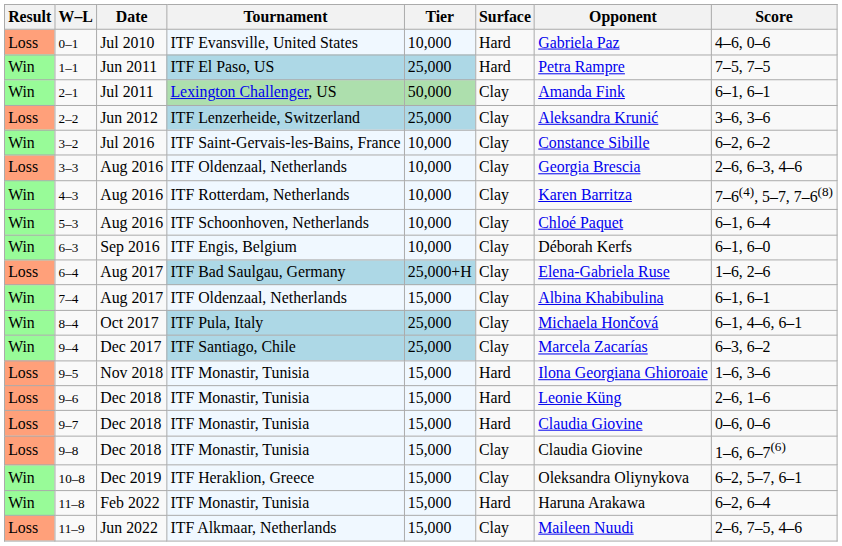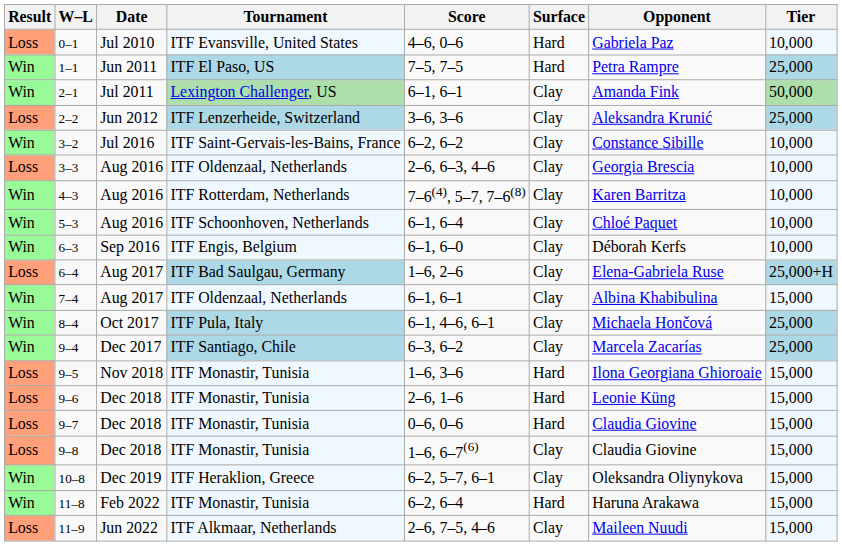 <table class="sortable wikitable">
 <tr>
 <th>Result</th>
 <th class="unsortable">W–L</th>
 <th>Date</th>
 <th>Tournament</th>
-<th>Tier</th>
+<th class="unsortable">Score</th>
 <th>Surface</th>
 <th>Opponent</th>
-<th class="unsortable">Score</th>
+<th>Tier</th>
 </tr>
 <tr>
 <td style="background:#ffa07a;">Loss</td>
 <td><small>0–1</small></td>
 <td>Jul 2010</td>
 <td style="background:#f0f8ff;">ITF Evansville, United States</td>
-<td style="background:#f0f8ff;">10,000</td>
+<td>4–6, 0–6</td>
 <td>Hard</td>
 <td> <a href='#'>Gabriela Paz</a></td>
-<td>4–6, 0–6</td>
+<td style="background:#f0f8ff;">10,000</td>
 </tr>
 <tr>
 <td style="background:#98fb98;">Win</td>
 <td><small>1–1</small></td>
 <td>Jun 2011</td>
 <td style="background:lightblue;">ITF El Paso, US</td>
-<td style="background:lightblue;">25,000</td>
+<td>7–5, 7–5</td>
 <td>Hard</td>
 <td> <a href='#'>Petra Rampre</a></td>
-<td>7–5, 7–5</td>
+<td style="background:lightblue;">25,000</td>
 </tr>
 <tr>
 <td style="background:#98fb98;">Win</td>
 <td><small>2–1</small></td>
 <td>Jul 2011</td>
 <td style="background:#addfad;"><a href='#'>Lexington Challenger</a>, US</td>
-<td style="background:#addfad;">50,000</td>
+<td>6–1, 6–1</td>
 <td>Clay</td>
 <td> <a href='#'>Amanda Fink</a></td>
-<td>6–1, 6–1</td>
+<td style="background:#addfad;">50,000</td>
 </tr>
 <tr>
 <td style="background:#ffa07a;">Loss</td>
 <td><small>2–2</small></td>
 <td>Jun 2012</td>
 <td style="background:lightblue;">ITF Lenzerheide, Switzerland</td>
-<td style="background:lightblue;">25,000</td>
+<td>3–6, 3–6</td>
 <td>Clay</td>
 <td> <a href='#'>Aleksandra Krunić</a></td>
-<td>3–6, 3–6</td>
+<td style="background:lightblue;">25,000</td>
 </tr>
 <tr>
 <td style="background:#98fb98;">Win</td>
 <td><small>3–2</small></td>
 <td>Jul 2016</td>
 <td style="background:#f0f8ff;">ITF Saint-Gervais-les-Bains, France</td>
-<td style="background:#f0f8ff;">10,000</td>
+<td>6–2, 6–2</td>
 <td>Clay</td>
 <td> <a href='#'>Constance Sibille</a></td>
-<td>6–2, 6–2</td>
+<td style="background:#f0f8ff;">10,000</td>
 </tr>
 <tr>
 <td style="background:#ffa07a;">Loss</td>
 <td><small>3–3</small></td>
 <td>Aug 2016</td>
 <td style="background:#f0f8ff;">ITF Oldenzaal, Netherlands</td>
-<td style="background:#f0f8ff;">10,000</td>
+<td>2–6, 6–3, 4–6</td>
 <td>Clay</td>
 <td> <a href='#'>Georgia Brescia</a></td>
-<td>2–6, 6–3, 4–6</td>
+<td style="background:#f0f8ff;">10,000</td>
 </tr>
 <tr>
 <td style="background:#98fb98;">Win</td>
 <td><small>4–3</small></td>
 <td>Aug 2016</td>
 <td style="background:#f0f8ff;">ITF Rotterdam, Netherlands</td>
-<td style="background:#f0f8ff;">10,000</td>
+<td>7–6<sup>(4)</sup>, 5–7, 7–6<sup>(8)</sup></td>
 <td>Clay</td>
 <td> <a href='#'>Karen Barritza</a></td>
-<td>7–6<sup>(4)</sup>, 5–7, 7–6<sup>(8)</sup></td>
+<td style="background:#f0f8ff;">10,000</td>
 </tr>
 <tr>
 <td style="background:#98fb98;">Win</td>
 <td><small>5–3</small></td>
 <td>Aug 2016</td>
 <td style="background:#f0f8ff;">ITF Schoonhoven, Netherlands</td>
-<td style="background:#f0f8ff;">10,000</td>
+<td>6–1, 6–4</td>
 <td>Clay</td>
 <td> <a href='#'>Chloé Paquet</a></td>
-<td>6–1, 6–4</td>
+<td style="background:#f0f8ff;">10,000</td>
 </tr>
 <tr>
 <td style="background:#98fb98;">Win</td>
 <td><small>6–3</small></td>
 <td>Sep 2016</td>
 <td style="background:#f0f8ff;">ITF Engis, Belgium</td>
-<td style="background:#f0f8ff;">10,000</td>
+<td>6–1, 6–0</td>
 <td>Clay</td>
 <td> Déborah Kerfs</td>
-<td>6–1, 6–0</td>
+<td style="background:#f0f8ff;">10,000</td>
 </tr>
 <tr>
 <td style="background:#ffa07a;">Loss</td>
 <td><small>6–4</small></td>
 <td>Aug 2017</td>
 <td style="background:lightblue;">ITF Bad Saulgau, Germany</td>
-<td style="background:lightblue;">25,000+H</td>
+<td>1–6, 2–6</td>
 <td>Clay</td>
 <td> <a href='#'>Elena-Gabriela Ruse</a></td>
-<td>1–6, 2–6</td>
+<td style="background:lightblue;">25,000+H</td>
 </tr>
 <tr>
 <td style="background:#98fb98;">Win</td>
 <td><small>7–4</small></td>
 <td>Aug 2017</td>
 <td style="background:#f0f8ff;">ITF Oldenzaal, Netherlands</td>
-<td style="background:#f0f8ff;">15,000</td>
+<td>6–1, 6–1</td>
 <td>Clay</td>
 <td> <a href='#'>Albina Khabibulina</a></td>
-<td>6–1, 6–1</td>
+<td style="background:#f0f8ff;">15,000</td>
 </tr>
 <tr>
 <td style="background:#98fb98;">Win</td>
 <td><small>8–4</small></td>
 <td>Oct 2017</td>
 <td style="background:lightblue;">ITF Pula, Italy</td>
-<td style="background:lightblue;">25,000</td>
+<td>6–1, 4–6, 6–1</td>
 <td>Clay</td>
 <td> <a href='#'>Michaela Hončová</a></td>
-<td>6–1, 4–6, 6–1</td>
+<td style="background:lightblue;">25,000</td>
 </tr>
 <tr>
 <td style="background:#98fb98;">Win</td>
 <td><small>9–4</small></td>
 <td>Dec 2017</td>
 <td style="background:lightblue;">ITF Santiago, Chile</td>
-<td style="background:lightblue;">25,000</td>
+<td>6–3, 6–2</td>
 <td>Clay</td>
 <td> <a href='#'>Marcela Zacarías</a></td>
-<td>6–3, 6–2</td>
+<td style="background:lightblue;">25,000</td>
 </tr>
 <tr>
 <td style="background:#ffa07a;">Loss</td>
 <td><small>9–5</small></td>
 <td>Nov 2018</td>
 <td style="background:#f0f8ff;">ITF Monastir, Tunisia</td>
-<td style="background:#f0f8ff;">15,000</td>
+<td>1–6, 3–6</td>
 <td>Hard</td>
 <td> <a href='#'>Ilona Georgiana Ghioroaie</a></td>
-<td>1–6, 3–6</td>
+<td style="background:#f0f8ff;">15,000</td>
 </tr>
 <tr>
 <td style="background:#ffa07a;">Loss</td>
 <td><small>9–6</small></td>
 <td>Dec 2018</td>
 <td style="background:#f0f8ff;">ITF Monastir, Tunisia</td>
-<td style="background:#f0f8ff;">15,000</td>
+<td>2–6, 1–6</td>
 <td>Hard</td>
 <td> <a href='#'>Leonie Küng</a></td>
-<td>2–6, 1–6</td>
+<td style="background:#f0f8ff;">15,000</td>
 </tr>
 <tr>
 <td style="background:#ffa07a;">Loss</td>
 <td><small>9–7</small></td>
 <td>Dec 2018</td>
 <td style="background:#f0f8ff;">ITF Monastir, Tunisia</td>
-<td style="background:#f0f8ff;">15,000</td>
+<td>0–6, 0–6</td>
 <td>Hard</td>
 <td> <a href='#'>Claudia Giovine</a></td>
-<td>0–6, 0–6</td>
+<td style="background:#f0f8ff;">15,000</td>
 </tr>
 <tr>
 <td style="background:#ffa07a;">Loss</td>
 <td><small>9–8</small></td>
 <td>Dec 2018</td>
 <td style="background:#f0f8ff;">ITF Monastir, Tunisia</td>
-<td style="background:#f0f8ff;">15,000</td>
+<td>1–6, 6–7<sup>(6)</sup></td>
 <td>Clay</td>
 <td> Claudia Giovine</td>
-<td>1–6, 6–7<sup>(6)</sup></td>
+<td style="background:#f0f8ff;">15,000</td>
 </tr>
 <tr>
 <td style="background:#98FB98;">Win</td>
 <td><small>10–8</small></td>
 <td>Dec 2019</td>
 <td style="background:#f0f8ff;">ITF Heraklion, Greece</td>
-<td style="background:#f0f8ff;">15,000</td>
+<td>6–2, 5–7, 6–1</td>
 <td>Clay</td>
 <td> Oleksandra Oliynykova</td>
-<td>6–2, 5–7, 6–1</td>
+<td style="background:#f0f8ff;">15,000</td>
 </tr>
 <tr>
 <td style="background:#98FB98;">Win</td>
 <td><small>11–8</small></td>
 <td>Feb 2022</td>
 <td style="background:#f0f8ff;">ITF Monastir, Tunisia</td>
-<td style="background:#f0f8ff;">15,000</td>
+<td>6–2, 6–4</td>
 <td>Hard</td>
 <td> Haruna Arakawa</td>
-<td>6–2, 6–4</td>
+<td style="background:#f0f8ff;">15,000</td>
 </tr>
 <tr>
 <td style="background:#ffa07a;">Loss</td>
 <td><small>11–9</small></td>
 <td>Jun 2022</td>
 <td style="background:#f0f8ff;">ITF Alkmaar, Netherlands</td>
-<td style="background:#f0f8ff;">15,000</td>
+<td>2–6, 7–5, 4–6</td>
 <td>Clay</td>
 <td> <a href='#'>Maileen Nuudi</a></td>
-<td>2–6, 7–5, 4–6</td>
+<td style="background:#f0f8ff;">15,000</td>
 </tr>
 </table>
